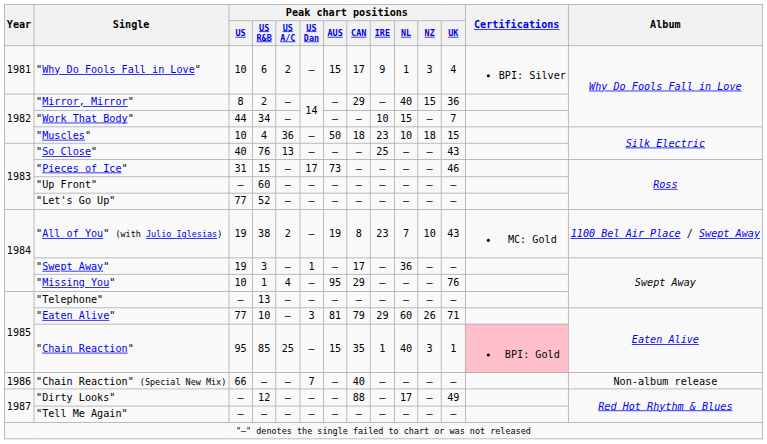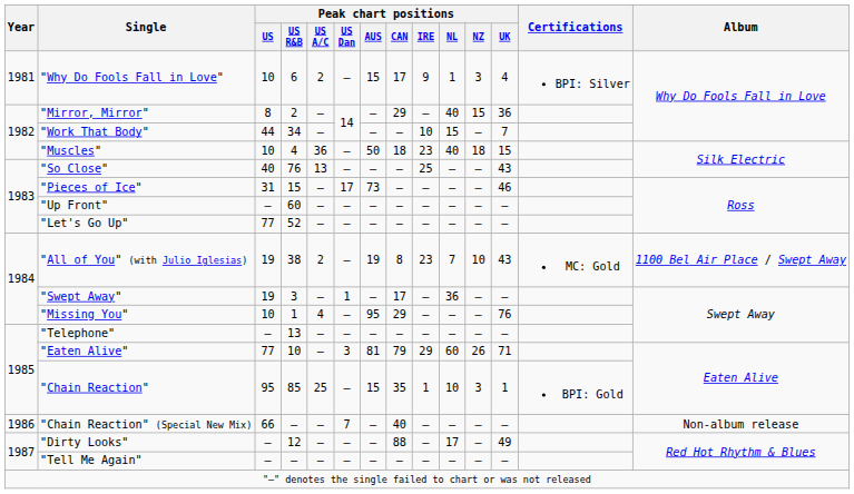 <table class="wikitable" style="text-align:center">
 <tr>
 <th rowspan="2">Year</th>
 <th rowspan="2">Single</th>
 <th colspan="10">Peak chart positions</th>
 <th rowspan="2"><a href='#'>Certifications</a></th>
 <th rowspan="2">Album</th>
 </tr>
 <tr style="font-size:smaller;">
 <th style="width:25px;"><a href='#'>US</a><br></th>
 <th style="width:25px;"><a href='#'>US<br>R&B</a><br></th>
 <th style="width:25px;"><a href='#'>US<br>A/C</a><br></th>
 <th style="width:25px;"><a href='#'>US<br>Dan</a><br></th>
 <th style="width:25px;"><a href='#'>AUS</a><br></th>
 <th style="width:25px;"><a href='#'>CAN</a><br></th>
 <th style="width:25px;"><a href='#'>IRE</a><br></th>
 <th style="width:25px;"><a href='#'>NL</a><br></th>
 <th style="width:25px;"><a href='#'>NZ</a><br></th>
 <th style="width:25px;"><a href='#'>UK</a><br></th>
 </tr>
 <tr>
 <td>1981</td>
 <td style="text-align:left;">"<a href='#'>Why Do Fools Fall in Love</a>"</td>
 <td>10</td>
 <td>6</td>
 <td>2</td>
 <td>—</td>
 <td>15</td>
 <td>17</td>
 <td>9</td>
 <td>1</td>
 <td>3</td>
 <td>4</td>
 <td><br><ul><li>BPI: Silver</li></ul></td>
 <td rowspan="3"><em><a href='#'>Why Do Fools Fall in Love</a></em></td>
 </tr>
 <tr>
 <td rowspan="3">1982</td>
 <td style="text-align:left;">"<a href='#'>Mirror, Mirror</a>"</td>
 <td>8</td>
 <td>2</td>
 <td>—</td>
 <td rowspan="2">14</td>
 <td>—</td>
 <td>29</td>
 <td>—</td>
 <td>40</td>
 <td>15</td>
 <td>36</td>
 <td></td>
 </tr>
 <tr>
 <td style="text-align:left;">"<a href='#'>Work That Body</a>"</td>
 <td>44</td>
 <td>34</td>
 <td>—</td>
 <td>—</td>
 <td>—</td>
 <td>10</td>
 <td>15</td>
 <td>—</td>
 <td>7</td>
 <td></td>
 </tr>
 <tr>
 <td style="text-align:left;">"<a href='#'>Muscles</a>"</td>
 <td>10</td>
 <td>4</td>
 <td>36</td>
 <td>—</td>
 <td>50</td>
 <td>18</td>
 <td>23</td>
-<td>10</td>
+<td>40</td>
 <td>18</td>
 <td>15</td>
 <td></td>
 <td rowspan="2"><em><a href='#'>Silk Electric</a></em></td>
 </tr>
 <tr>
 <td rowspan="4">1983</td>
 <td style="text-align:left;">"<a href='#'>So Close</a>"</td>
 <td>40</td>
 <td>76</td>
 <td>13</td>
 <td>—</td>
 <td>—</td>
 <td>—</td>
 <td>25</td>
 <td>—</td>
 <td>—</td>
 <td>43</td>
 <td></td>
 </tr>
 <tr>
 <td style="text-align:left;">"<a href='#'>Pieces of Ice</a>"</td>
 <td>31</td>
 <td>15</td>
 <td>—</td>
 <td>17</td>
 <td>73</td>
 <td>—</td>
 <td>—</td>
 <td>—</td>
 <td>—</td>
 <td>46</td>
 <td></td>
 <td rowspan="3"><em><a href='#'>Ross</a></em></td>
 </tr>
 <tr>
 <td style="text-align:left;">"Up Front"</td>
 <td>—</td>
 <td>60</td>
 <td>—</td>
 <td>—</td>
 <td>—</td>
 <td>—</td>
 <td>—</td>
 <td>—</td>
 <td>—</td>
 <td>—</td>
 <td></td>
 </tr>
 <tr>
 <td style="text-align:left;">"Let's Go Up"</td>
 <td>77</td>
 <td>52</td>
 <td>—</td>
 <td>—</td>
 <td>—</td>
 <td>—</td>
 <td>—</td>
 <td>—</td>
 <td>—</td>
 <td>—</td>
 <td></td>
 </tr>
 <tr>
 <td rowspan="3">1984</td>
 <td style="text-align:left;">"<a href='#'>All of You</a>" <small>(with <a href='#'>Julio Iglesias</a>)</small> </td>
 <td>19</td>
 <td>38</td>
 <td>2</td>
 <td>—</td>
 <td>19</td>
 <td>8</td>
 <td>23</td>
 <td>7</td>
 <td>10</td>
 <td>43</td>
 <td><br><ul><li>MC: Gold</li></ul></td>
 <td><em><a href='#'>1100 Bel Air Place</a></em> / <em><a href='#'>Swept Away</a></em></td>
 </tr>
 <tr>
 <td style="text-align:left;">"<a href='#'>Swept Away</a>"</td>
 <td>19</td>
 <td>3</td>
 <td>—</td>
 <td>1</td>
 <td>—</td>
 <td>17</td>
 <td>—</td>
 <td>36</td>
 <td>—</td>
 <td>—</td>
 <td></td>
 <td rowspan="3"><em>Swept Away</em></td>
 </tr>
 <tr>
 <td style="text-align:left;">"<a href='#'>Missing You</a>"</td>
 <td>10</td>
 <td>1</td>
 <td>4</td>
 <td>—</td>
 <td>95</td>
 <td>29</td>
 <td>—</td>
 <td>—</td>
 <td>—</td>
 <td>76</td>
 <td></td>
 </tr>
 <tr>
 <td rowspan="3">1985</td>
 <td style="text-align:left;">"Telephone"</td>
 <td>—</td>
 <td>13</td>
 <td>—</td>
 <td>—</td>
 <td>—</td>
 <td>—</td>
 <td>—</td>
 <td>—</td>
 <td>—</td>
 <td>—</td>
 <td></td>
 </tr>
 <tr>
 <td style="text-align:left;">"<a href='#'>Eaten Alive</a>"</td>
 <td>77</td>
 <td>10</td>
 <td>—</td>
 <td>3</td>
 <td>81</td>
 <td>79</td>
 <td>29</td>
 <td>60</td>
 <td>26</td>
 <td>71</td>
 <td></td>
 <td rowspan="2"><em><a href='#'>Eaten Alive</a></em></td>
 </tr>
 <tr>
 <td style="text-align:left;">"<a href='#'>Chain Reaction</a>"</td>
 <td>95</td>
 <td>85</td>
 <td>25</td>
 <td>—</td>
 <td>15</td>
 <td>35</td>
 <td>1</td>
-<td>40</td>
+<td>10</td>
 <td>3</td>
 <td>1</td>
-<td style="background: pink;"><br><ul><li>BPI: Gold</li></ul></td>
+<td><br><ul><li>BPI: Gold</li></ul></td>
 </tr>
 <tr>
 <td>1986</td>
 <td style="text-align:left;">"Chain Reaction" <small>(Special New Mix)</small> </td>
 <td>66</td>
 <td>—</td>
 <td>—</td>
 <td>7</td>
 <td>—</td>
 <td>40</td>
 <td>—</td>
 <td>—</td>
 <td>—</td>
 <td>—</td>
 <td></td>
 <td>Non-album release</td>
 </tr>
 <tr>
 <td rowspan="2">1987</td>
 <td style="text-align:left;">"Dirty Looks"</td>
 <td>—</td>
 <td>12</td>
 <td>—</td>
 <td>—</td>
 <td>—</td>
 <td>88</td>
 <td>—</td>
 <td>17</td>
 <td>—</td>
 <td>49</td>
 <td></td>
 <td rowspan="2"><em><a href='#'>Red Hot Rhythm & Blues</a></em></td>
 </tr>
 <tr>
 <td style="text-align:left;">"Tell Me Again"</td>
 <td>—</td>
 <td>—</td>
 <td>—</td>
 <td>—</td>
 <td>—</td>
 <td>—</td>
 <td>—</td>
 <td>—</td>
 <td>—</td>
 <td>—</td>
 <td></td>
 </tr>
 <tr>
 <td style="text-align:center;" colspan="25"><small>"—" denotes the single failed to chart or was not released</small></td>
 </tr>
 </table>
